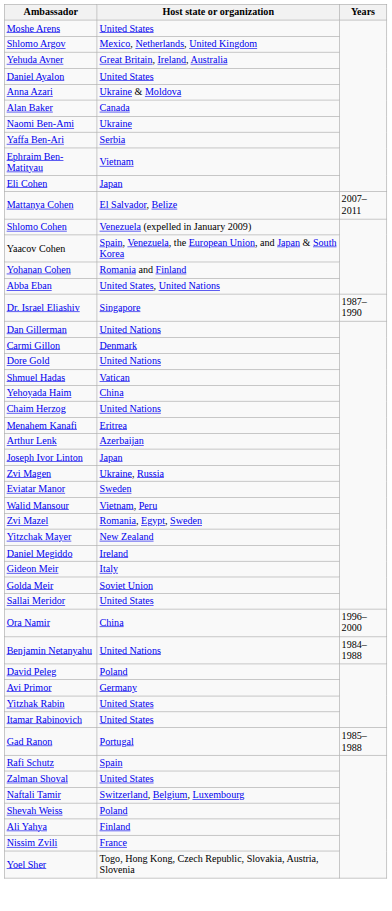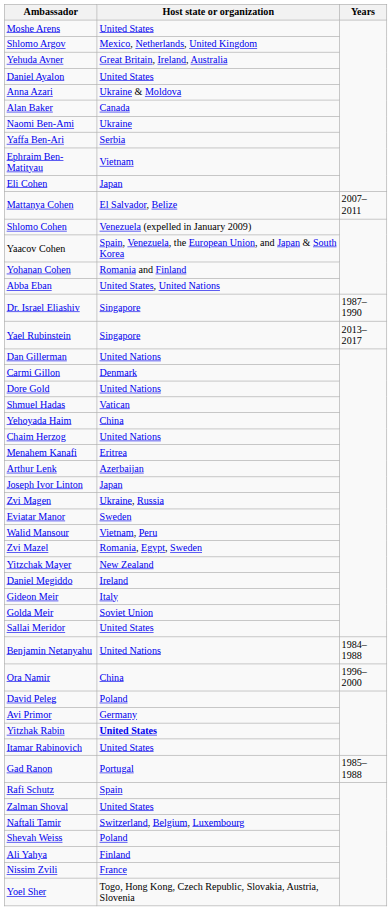 <table class=wikitable>
 <tr>
 <th>Ambassador</th>
 <th>Host state or organization</th>
 <th>Years</th>
 </tr>
 <tr>
 <td><a href='#'>Moshe Arens</a></td>
 <td><a href='#'>United States</a></td>
 </tr>
 <tr>
 <td><a href='#'>Shlomo Argov</a></td>
 <td><a href='#'>Mexico</a>, <a href='#'>Netherlands</a>, <a href='#'>United Kingdom</a></td>
 </tr>
 <tr>
 <td><a href='#'>Yehuda Avner</a></td>
 <td><a href='#'>Great Britain</a>, <a href='#'>Ireland</a>, <a href='#'>Australia</a></td>
 </tr>
 <tr>
 <td><a href='#'>Daniel Ayalon</a></td>
 <td><a href='#'>United States</a></td>
 </tr>
 <tr>
 <td><a href='#'>Anna Azari</a></td>
 <td><a href='#'>Ukraine</a> & <a href='#'>Moldova</a></td>
 </tr>
 <tr>
 <td><a href='#'>Alan Baker</a></td>
 <td><a href='#'>Canada</a></td>
 </tr>
 <tr>
 <td><a href='#'>Naomi Ben-Ami</a></td>
 <td><a href='#'>Ukraine</a></td>
 </tr>
 <tr>
 <td><a href='#'>Yaffa Ben-Ari</a></td>
 <td><a href='#'>Serbia</a></td>
 </tr>
 <tr>
 <td><a href='#'>Ephraim Ben-Matityau</a></td>
 <td><a href='#'>Vietnam</a></td>
 </tr>
 <tr>
 <td><a href='#'>Eli Cohen</a></td>
 <td><a href='#'>Japan</a></td>
 </tr>
 <tr>
 <td><a href='#'>Mattanya Cohen</a></td>
 <td><a href='#'>El Salvador</a>, <a href='#'>Belize</a></td>
 <td>2007–2011</td>
 </tr>
 <tr>
 <td><a href='#'>Shlomo Cohen</a></td>
 <td><a href='#'>Venezuela</a> (expelled in January 2009)</td>
 </tr>
 <tr>
 <td>Yaacov Cohen</td>
 <td><a href='#'>Spain</a>, <a href='#'>Venezuela</a>, the <a href='#'>European Union</a>, and <a href='#'>Japan</a> & <a href='#'>South Korea</a></td>
 </tr>
 <tr>
 <td><a href='#'>Yohanan Cohen</a></td>
 <td><a href='#'>Romania</a> and <a href='#'>Finland</a></td>
 </tr>
 <tr>
 <td><a href='#'>Abba Eban</a></td>
 <td><a href='#'>United States</a>, <a href='#'>United Nations</a></td>
 </tr>
 <tr>
 <td><a href='#'>Dr. Israel Eliashiv</a></td>
 <td><a href='#'>Singapore</a></td>
 <td>1987–1990</td>
+</tr>
+<tr>
+<td><a href='#'>Yael Rubinstein</a></td>
+<td><a href='#'>Singapore</a></td>
+<td>2013–2017</td>
 </tr>
 <tr>
 <td><a href='#'>Dan Gillerman</a></td>
 <td><a href='#'>United Nations</a></td>
 </tr>
 <tr>
 <td><a href='#'>Carmi Gillon</a></td>
 <td><a href='#'>Denmark</a></td>
 </tr>
 <tr>
 <td><a href='#'>Dore Gold</a></td>
 <td><a href='#'>United Nations</a></td>
 </tr>
 <tr>
 <td><a href='#'>Shmuel Hadas</a></td>
 <td><a href='#'>Vatican</a></td>
 </tr>
 <tr>
 <td><a href='#'>Yehoyada Haim</a></td>
 <td><a href='#'>China</a></td>
 </tr>
 <tr>
 <td><a href='#'>Chaim Herzog</a></td>
 <td><a href='#'>United Nations</a></td>
 </tr>
 <tr>
 <td><a href='#'>Menahem Kanafi</a></td>
 <td><a href='#'>Eritrea</a></td>
 </tr>
 <tr>
 <td><a href='#'>Arthur Lenk</a></td>
 <td><a href='#'>Azerbaijan</a></td>
 </tr>
 <tr>
 <td><a href='#'>Joseph Ivor Linton</a></td>
 <td><a href='#'>Japan</a></td>
 </tr>
 <tr>
 <td><a href='#'>Zvi Magen</a></td>
 <td><a href='#'>Ukraine</a>, <a href='#'>Russia</a></td>
 </tr>
 <tr>
 <td><a href='#'>Eviatar Manor</a></td>
 <td><a href='#'>Sweden</a></td>
 </tr>
 <tr>
 <td><a href='#'>Walid Mansour</a></td>
 <td><a href='#'>Vietnam</a>, <a href='#'>Peru</a></td>
 </tr>
 <tr>
 <td><a href='#'>Zvi Mazel</a></td>
 <td><a href='#'>Romania</a>, <a href='#'>Egypt</a>, <a href='#'>Sweden</a></td>
 </tr>
 <tr>
 <td><a href='#'>Yitzchak Mayer</a></td>
 <td><a href='#'>New Zealand</a></td>
 </tr>
 <tr>
 <td><a href='#'>Daniel Megiddo</a></td>
 <td><a href='#'>Ireland</a></td>
 </tr>
 <tr>
 <td><a href='#'>Gideon Meir</a></td>
 <td><a href='#'>Italy</a></td>
 </tr>
 <tr>
 <td><a href='#'>Golda Meir</a></td>
 <td><a href='#'>Soviet Union</a></td>
 </tr>
 <tr>
 <td><a href='#'>Sallai Meridor</a></td>
 <td><a href='#'>United States</a></td>
 </tr>
 <tr>
+<td><a href='#'>Benjamin Netanyahu</a></td>
+<td><a href='#'>United Nations</a></td>
+<td>1984–1988</td>
+</tr>
+<tr>
 <td><a href='#'>Ora Namir</a></td>
 <td><a href='#'>China</a></td>
 <td>1996–2000</td>
-</tr>
-<tr>
-<td><a href='#'>Benjamin Netanyahu</a></td>
-<td><a href='#'>United Nations</a></td>
-<td>1984–1988</td>
 </tr>
 <tr>
 <td><a href='#'>David Peleg</a></td>
 <td><a href='#'>Poland</a></td>
 </tr>
 <tr>
 <td><a href='#'>Avi Primor</a></td>
 <td><a href='#'>Germany</a></td>
 </tr>
 <tr>
 <td><a href='#'>Yitzhak Rabin</a></td>
-<td><a href='#'>United States</a></td>
+<td><strong><a href='#'>United States</a></strong></td>
 </tr>
 <tr>
 <td><a href='#'>Itamar Rabinovich</a></td>
 <td><a href='#'>United States</a></td>
 </tr>
 <tr>
 <td><a href='#'>Gad Ranon</a></td>
 <td><a href='#'>Portugal</a></td>
 <td>1985–1988</td>
 </tr>
 <tr>
 <td><a href='#'>Rafi Schutz</a></td>
 <td><a href='#'>Spain</a></td>
 </tr>
 <tr>
 <td><a href='#'>Zalman Shoval</a></td>
 <td><a href='#'>United States</a></td>
 </tr>
 <tr>
 <td><a href='#'>Naftali Tamir</a></td>
 <td><a href='#'>Switzerland</a>, <a href='#'>Belgium</a>, <a href='#'>Luxembourg</a></td>
 </tr>
 <tr>
 <td><a href='#'>Shevah Weiss</a></td>
 <td><a href='#'>Poland</a></td>
 </tr>
 <tr>
 <td><a href='#'>Ali Yahya</a></td>
 <td><a href='#'>Finland</a></td>
 </tr>
 <tr>
 <td><a href='#'>Nissim Zvili</a></td>
 <td><a href='#'>France</a></td>
 </tr>
 <tr>
 <td><a href='#'>Yoel Sher</a></td>
 <td>Togo, Hong Kong, Czech Republic, Slovakia, Austria, Slovenia</td>
 </tr>
 </table>
